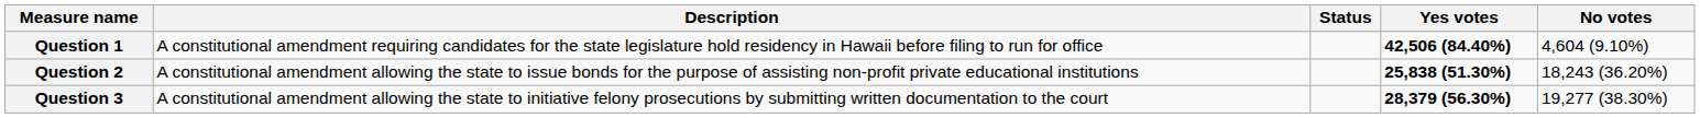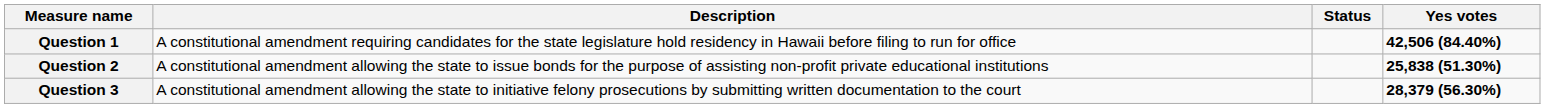 <table class="wikitable sortable plainrowheaders" style="width:100%">
 <tr>
 <th scope="col">Measure name</th>
 <th class="unsortable" scope="col">Description</th>
 <th scope="col">Status</th>
 <th scope="col">Yes votes</th>
-<th scope="col">No votes</th>
 </tr>
 <tr>
 <th scope="row">Question 1</th>
 <td>A constitutional amendment requiring candidates for the state legislature hold residency in Hawaii before filing to run for office</td>
 <td></td>
 <td><strong>42,506 (84.40%)</strong></td>
-<td>4,604 (9.10%)</td>
 </tr>
 <tr>
 <th scope="row">Question 2</th>
 <td>A constitutional amendment allowing the state to issue bonds for the purpose of assisting non-profit private educational institutions</td>
 <td></td>
 <td><strong>25,838 (51.30%)</strong></td>
-<td>18,243 (36.20%)</td>
 </tr>
 <tr>
 <th scope="row">Question 3</th>
 <td>A constitutional amendment allowing the state to initiative felony prosecutions by submitting written documentation to the court</td>
 <td></td>
 <td><strong>28,379 (56.30%)</strong></td>
-<td>19,277 (38.30%)</td>
 </tr>
 </table>
